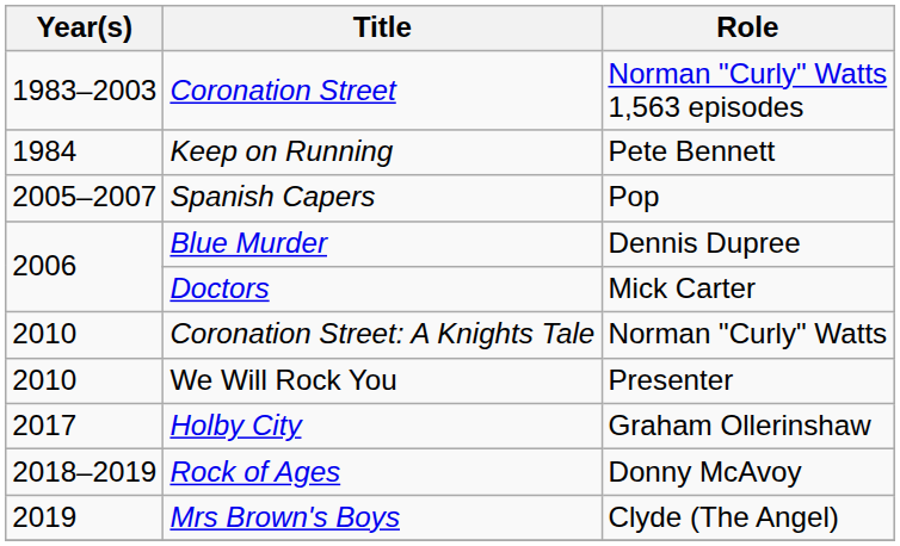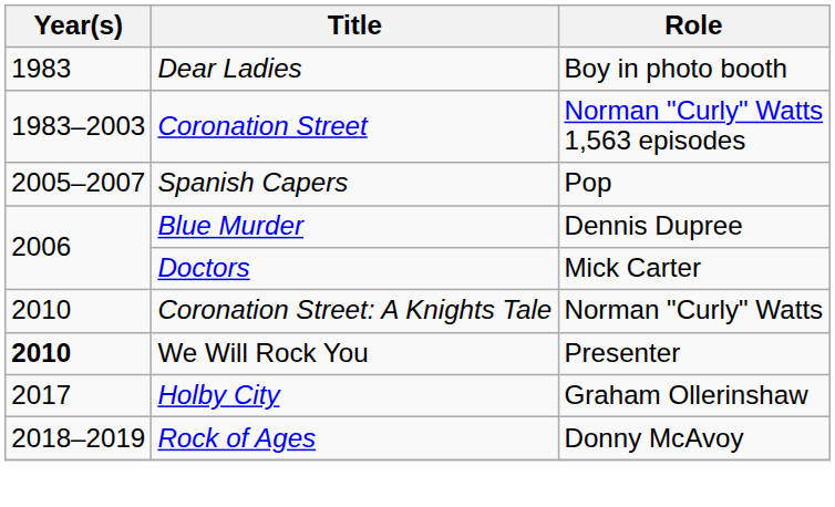 <table class="wikitable" style="border="2">
 <tr style="text-align:center;">
 <th>Year(s)</th>
 <th>Title</th>
 <th>Role</th>
 </tr>
 <tr>
+<td>1983</td>
+<td><em>Dear Ladies</em></td>
+<td>Boy in photo booth</td>
+</tr>
+<tr>
 <td>1983–2003</td>
 <td><em><a href='#'>Coronation Street</a></em></td>
 <td><a href='#'>Norman "Curly" Watts</a> <br> 1,563 episodes</td>
-</tr>
-<tr>
-<td>1984</td>
-<td><em>Keep on Running</em></td>
-<td>Pete Bennett</td>
 </tr>
 <tr>
 <td>2005–2007</td>
 <td><em>Spanish Capers</em></td>
 <td>Pop</td>
 </tr>
 <tr>
 <td rowspan=2>2006</td>
 <td><em><a href='#'>Blue Murder</a></em></td>
 <td>Dennis Dupree</td>
 </tr>
 <tr>
 <td><em><a href='#'>Doctors</a></em></td>
 <td>Mick Carter</td>
 </tr>
 <tr>
 <td>2010</td>
 <td><em>Coronation Street: A Knights Tale</em></td>
 <td>Norman "Curly" Watts</td>
 </tr>
 <tr>
-<td>2010</td>
+<td><strong>2010</strong></td>
 <td>We Will Rock You</td>
 <td>Presenter</td>
 </tr>
 <tr>
 <td>2017</td>
 <td><em><a href='#'>Holby City</a></em></td>
 <td>Graham Ollerinshaw</td>
 </tr>
 <tr>
 <td>2018–2019</td>
 <td><em><a href='#'>Rock of Ages</a></em></td>
 <td>Donny McAvoy</td>
 </tr>
 <tr>
-<td>2019</td>
-<td><em><a href='#'>Mrs Brown's Boys</a></em></td>
-<td>Clyde (The Angel)</td>
-</tr>
-<tr>
 </tr>
 </table>
